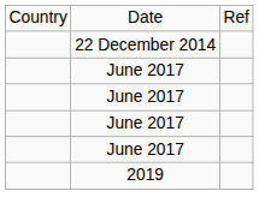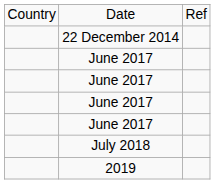 <table class="wikitable" style="text-align:center">
 <tr>
 <td>Country</td>
 <td>Date</td>
 <td>Ref</td>
 </tr>
 <tr>
 <td></td>
 <td>22 December 2014</td>
 <td></td>
 </tr>
 <tr>
 <td></td>
 <td>June 2017</td>
 <td></td>
 </tr>
 <tr>
 <td></td>
 <td>June 2017</td>
 <td></td>
 </tr>
 <tr>
 <td></td>
 <td>June 2017</td>
 <td></td>
 </tr>
 <tr>
 <td></td>
 <td>June 2017</td>
 <td></td>
 </tr>
 <tr>
 <td></td>
+<td>July 2018</td>
+<td></td>
+</tr>
+<tr>
+<td></td>
 <td>2019</td>
 <td></td>
 </tr>
 </table>
